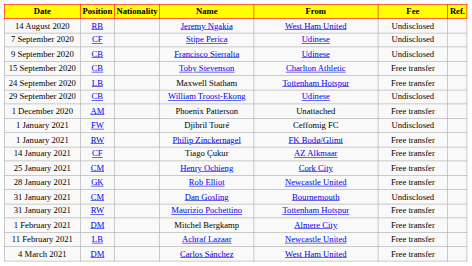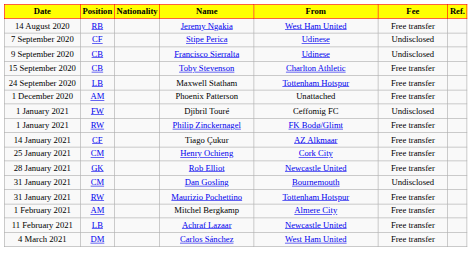 <table class="wikitable"  style="text-align:center; font-size:90%; ">
 <tr>
 <th style="background:#FFFF00; color:black; border:1px solid red; width:120px;">Date</th>
 <th style="background:#FFFF00; color:black; border:1px solid red; width:50px;">Position</th>
 <th style="background:#FFFF00; color:black; border:1px solid red; width:50px;">Nationality</th>
 <th style="background:#FFFF00; color:black; border:1px solid red; width:150px;">Name</th>
 <th style="background:#FFFF00; color:black; border:1px solid red; width:200px;">From</th>
 <th style="background:#FFFF00; color:black; border:1px solid red; width:110px;">Fee</th>
 <th style="background:#FFFF00; color:black; border:1px solid red; width:25px;">Ref.</th>
 </tr>
 <tr>
 <td>14 August 2020</td>
 <td><a href='#'>RB</a></td>
 <td></td>
 <td><a href='#'>Jeremy Ngakia</a></td>
 <td> <a href='#'>West Ham United</a></td>
-<td>Undisclosed</td>
+<td>Free transfer</td>
 <td></td>
 </tr>
 <tr>
 <td>7 September 2020</td>
 <td><a href='#'>CF</a></td>
 <td></td>
 <td><a href='#'>Stipe Perica</a></td>
 <td> <a href='#'>Udinese</a></td>
 <td>Undisclosed</td>
 <td></td>
 </tr>
 <tr>
 <td>9 September 2020</td>
 <td><a href='#'>CB</a></td>
 <td></td>
 <td><a href='#'>Francisco Sierralta</a></td>
 <td> <a href='#'>Udinese</a></td>
 <td>Undisclosed</td>
 <td></td>
 </tr>
 <tr>
 <td>15 September 2020</td>
 <td><a href='#'>CB</a></td>
 <td></td>
 <td><a href='#'>Toby Stevenson</a></td>
 <td> <a href='#'>Charlton Athletic</a></td>
 <td>Free transfer</td>
 <td></td>
 </tr>
 <tr>
 <td>24 September 2020</td>
 <td><a href='#'>LB</a></td>
 <td></td>
 <td>Maxwell Statham</td>
 <td> <a href='#'>Tottenham Hotspur</a></td>
 <td>Free transfer</td>
-<td></td>
-</tr>
-<tr>
-<td>29 September 2020</td>
-<td><a href='#'>CB</a></td>
-<td></td>
-<td><a href='#'>William Troost-Ekong</a></td>
-<td> <a href='#'>Udinese</a></td>
-<td>Undisclosed</td>
 <td></td>
 </tr>
 <tr>
 <td>1 December 2020</td>
 <td><a href='#'>AM</a></td>
 <td></td>
 <td>Phoenix Patterson</td>
 <td>Unattached</td>
 <td>Free transfer</td>
 <td></td>
 </tr>
 <tr>
 <td>1 January 2021</td>
 <td><a href='#'>FW</a></td>
 <td></td>
 <td>Djibril Touré</td>
 <td> Ceffomig FC</td>
 <td>Undisclosed</td>
 <td></td>
 </tr>
 <tr>
 <td>1 January 2021</td>
 <td><a href='#'>RW</a></td>
 <td></td>
 <td><a href='#'>Philip Zinckernagel</a></td>
 <td> <a href='#'>FK Bodø/Glimt</a></td>
 <td>Free transfer</td>
 <td></td>
 </tr>
 <tr>
 <td>14 January 2021</td>
 <td><a href='#'>CF</a></td>
 <td></td>
 <td>Tiago Çukur</td>
 <td> <a href='#'>AZ Alkmaar</a></td>
 <td>Free transfer</td>
 <td></td>
 </tr>
 <tr>
 <td>25 January 2021</td>
 <td><a href='#'>CM</a></td>
 <td></td>
 <td><a href='#'>Henry Ochieng</a></td>
 <td> <a href='#'>Cork City</a></td>
 <td>Free transfer</td>
 <td></td>
 </tr>
 <tr>
 <td>28 January 2021</td>
 <td><a href='#'>GK</a></td>
 <td></td>
 <td><a href='#'>Rob Elliot</a></td>
 <td> <a href='#'>Newcastle United</a></td>
 <td>Free transfer</td>
 <td></td>
 </tr>
 <tr>
 <td>31 January 2021</td>
 <td><a href='#'>CM</a></td>
 <td></td>
 <td><a href='#'>Dan Gosling</a></td>
 <td> <a href='#'>Bournemouth</a></td>
 <td>Undisclosed</td>
 <td></td>
 </tr>
 <tr>
 <td>31 January 2021</td>
 <td><a href='#'>RW</a></td>
 <td></td>
 <td><a href='#'>Maurizio Pochettino</a></td>
 <td> <a href='#'>Tottenham Hotspur</a></td>
 <td>Free transfer</td>
 <td></td>
 </tr>
 <tr>
 <td>1 February 2021</td>
-<td><a href='#'>DM</a></td>
+<td><a href='#'>AM</a></td>
 <td></td>
 <td>Mitchel Bergkamp</td>
 <td> <a href='#'>Almere City</a></td>
 <td>Free transfer</td>
 <td></td>
 </tr>
 <tr>
 <td>11 February 2021</td>
 <td><a href='#'>LB</a></td>
 <td></td>
 <td><a href='#'>Achraf Lazaar</a></td>
 <td> <a href='#'>Newcastle United</a></td>
 <td>Free transfer</td>
 <td></td>
 </tr>
 <tr>
 <td>4 March 2021</td>
 <td><a href='#'>DM</a></td>
 <td></td>
 <td><a href='#'>Carlos Sánchez</a></td>
 <td> <a href='#'>West Ham United</a></td>
 <td>Free transfer</td>
 <td></td>
 </tr>
 </table>
